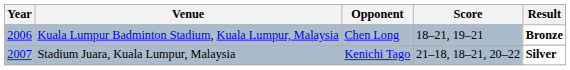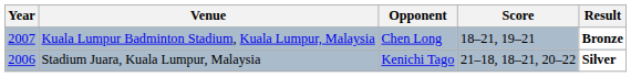 <table class="sortable wikitable" style="font-size: 90%;">
 <tr>
 <th>Year</th>
 <th>Venue</th>
 <th>Opponent</th>
 <th>Score</th>
 <th>Result</th>
 </tr>
 <tr style="background:#AABBCC">
-<td align="center"><a href='#'>2006</a></td>
+<td align="center"><a href='#'>2007</a></td>
 <td align="left"><a href='#'>Kuala Lumpur Badminton Stadium</a>, <a href='#'>Kuala Lumpur, Malaysia</a></td>
 <td align="left"> <a href='#'>Chen Long</a></td>
 <td align="left">18–21, 19–21</td>
 <td style="text-align:left; background:white"> <strong>Bronze</strong></td>
 </tr>
 <tr style="background:#AABBCC">
-<td align="center"><a href='#'>2007</a></td>
+<td align="center"><a href='#'>2006</a></td>
 <td align="left">Stadium Juara, Kuala Lumpur, Malaysia</td>
 <td align="left"> <a href='#'>Kenichi Tago</a></td>
 <td align="left">21–18, 18–21, 20–22</td>
 <td style="text-align:left; background:white"> <strong>Silver</strong></td>
 </tr>
 </table>
